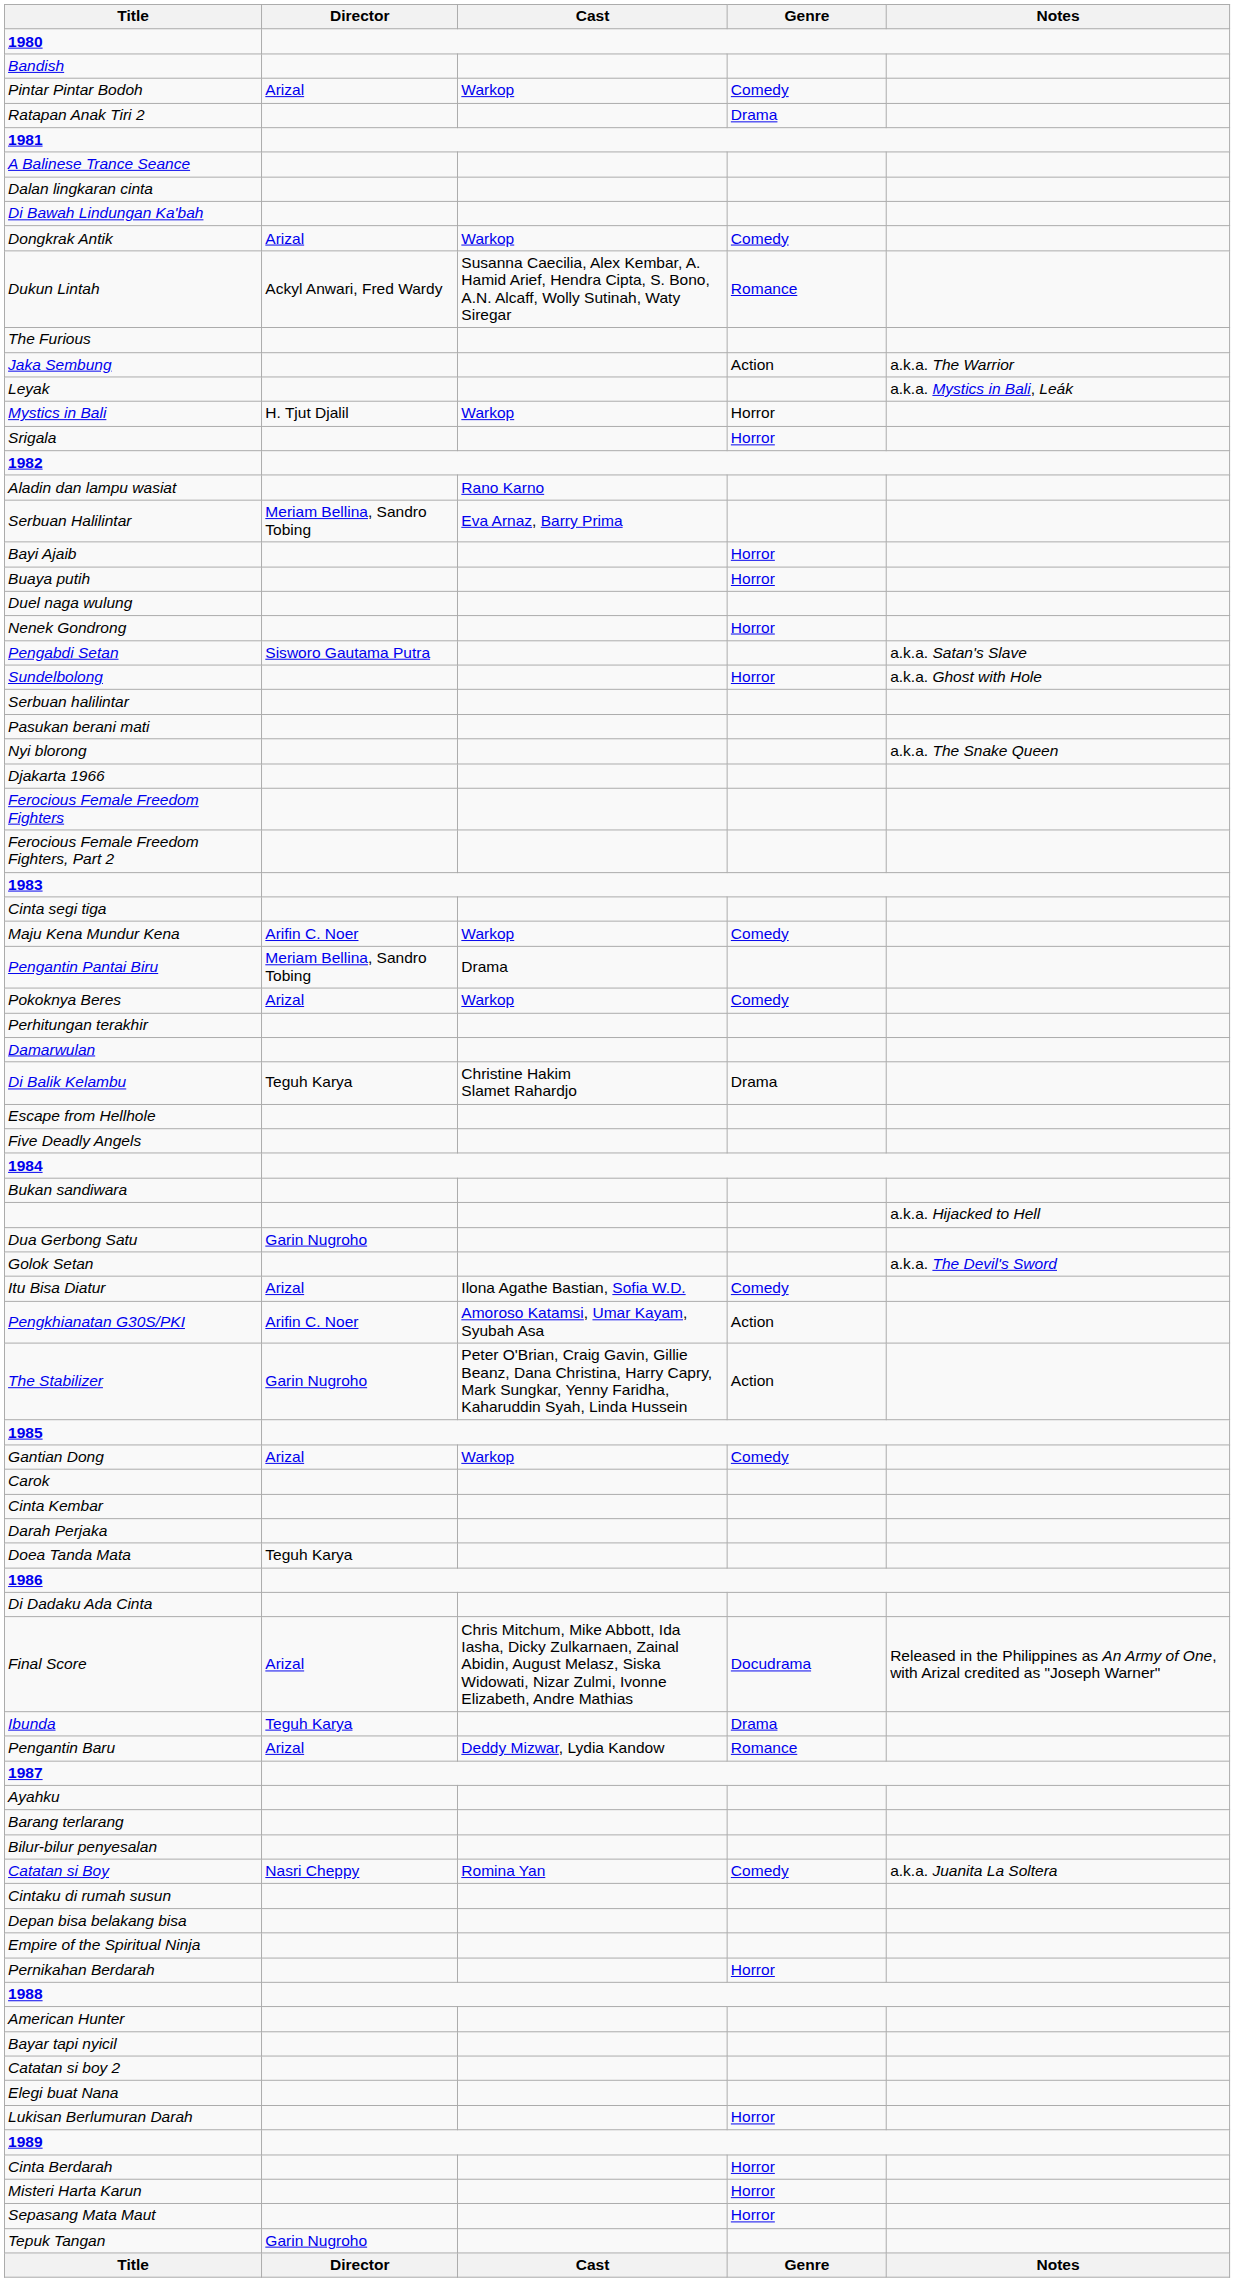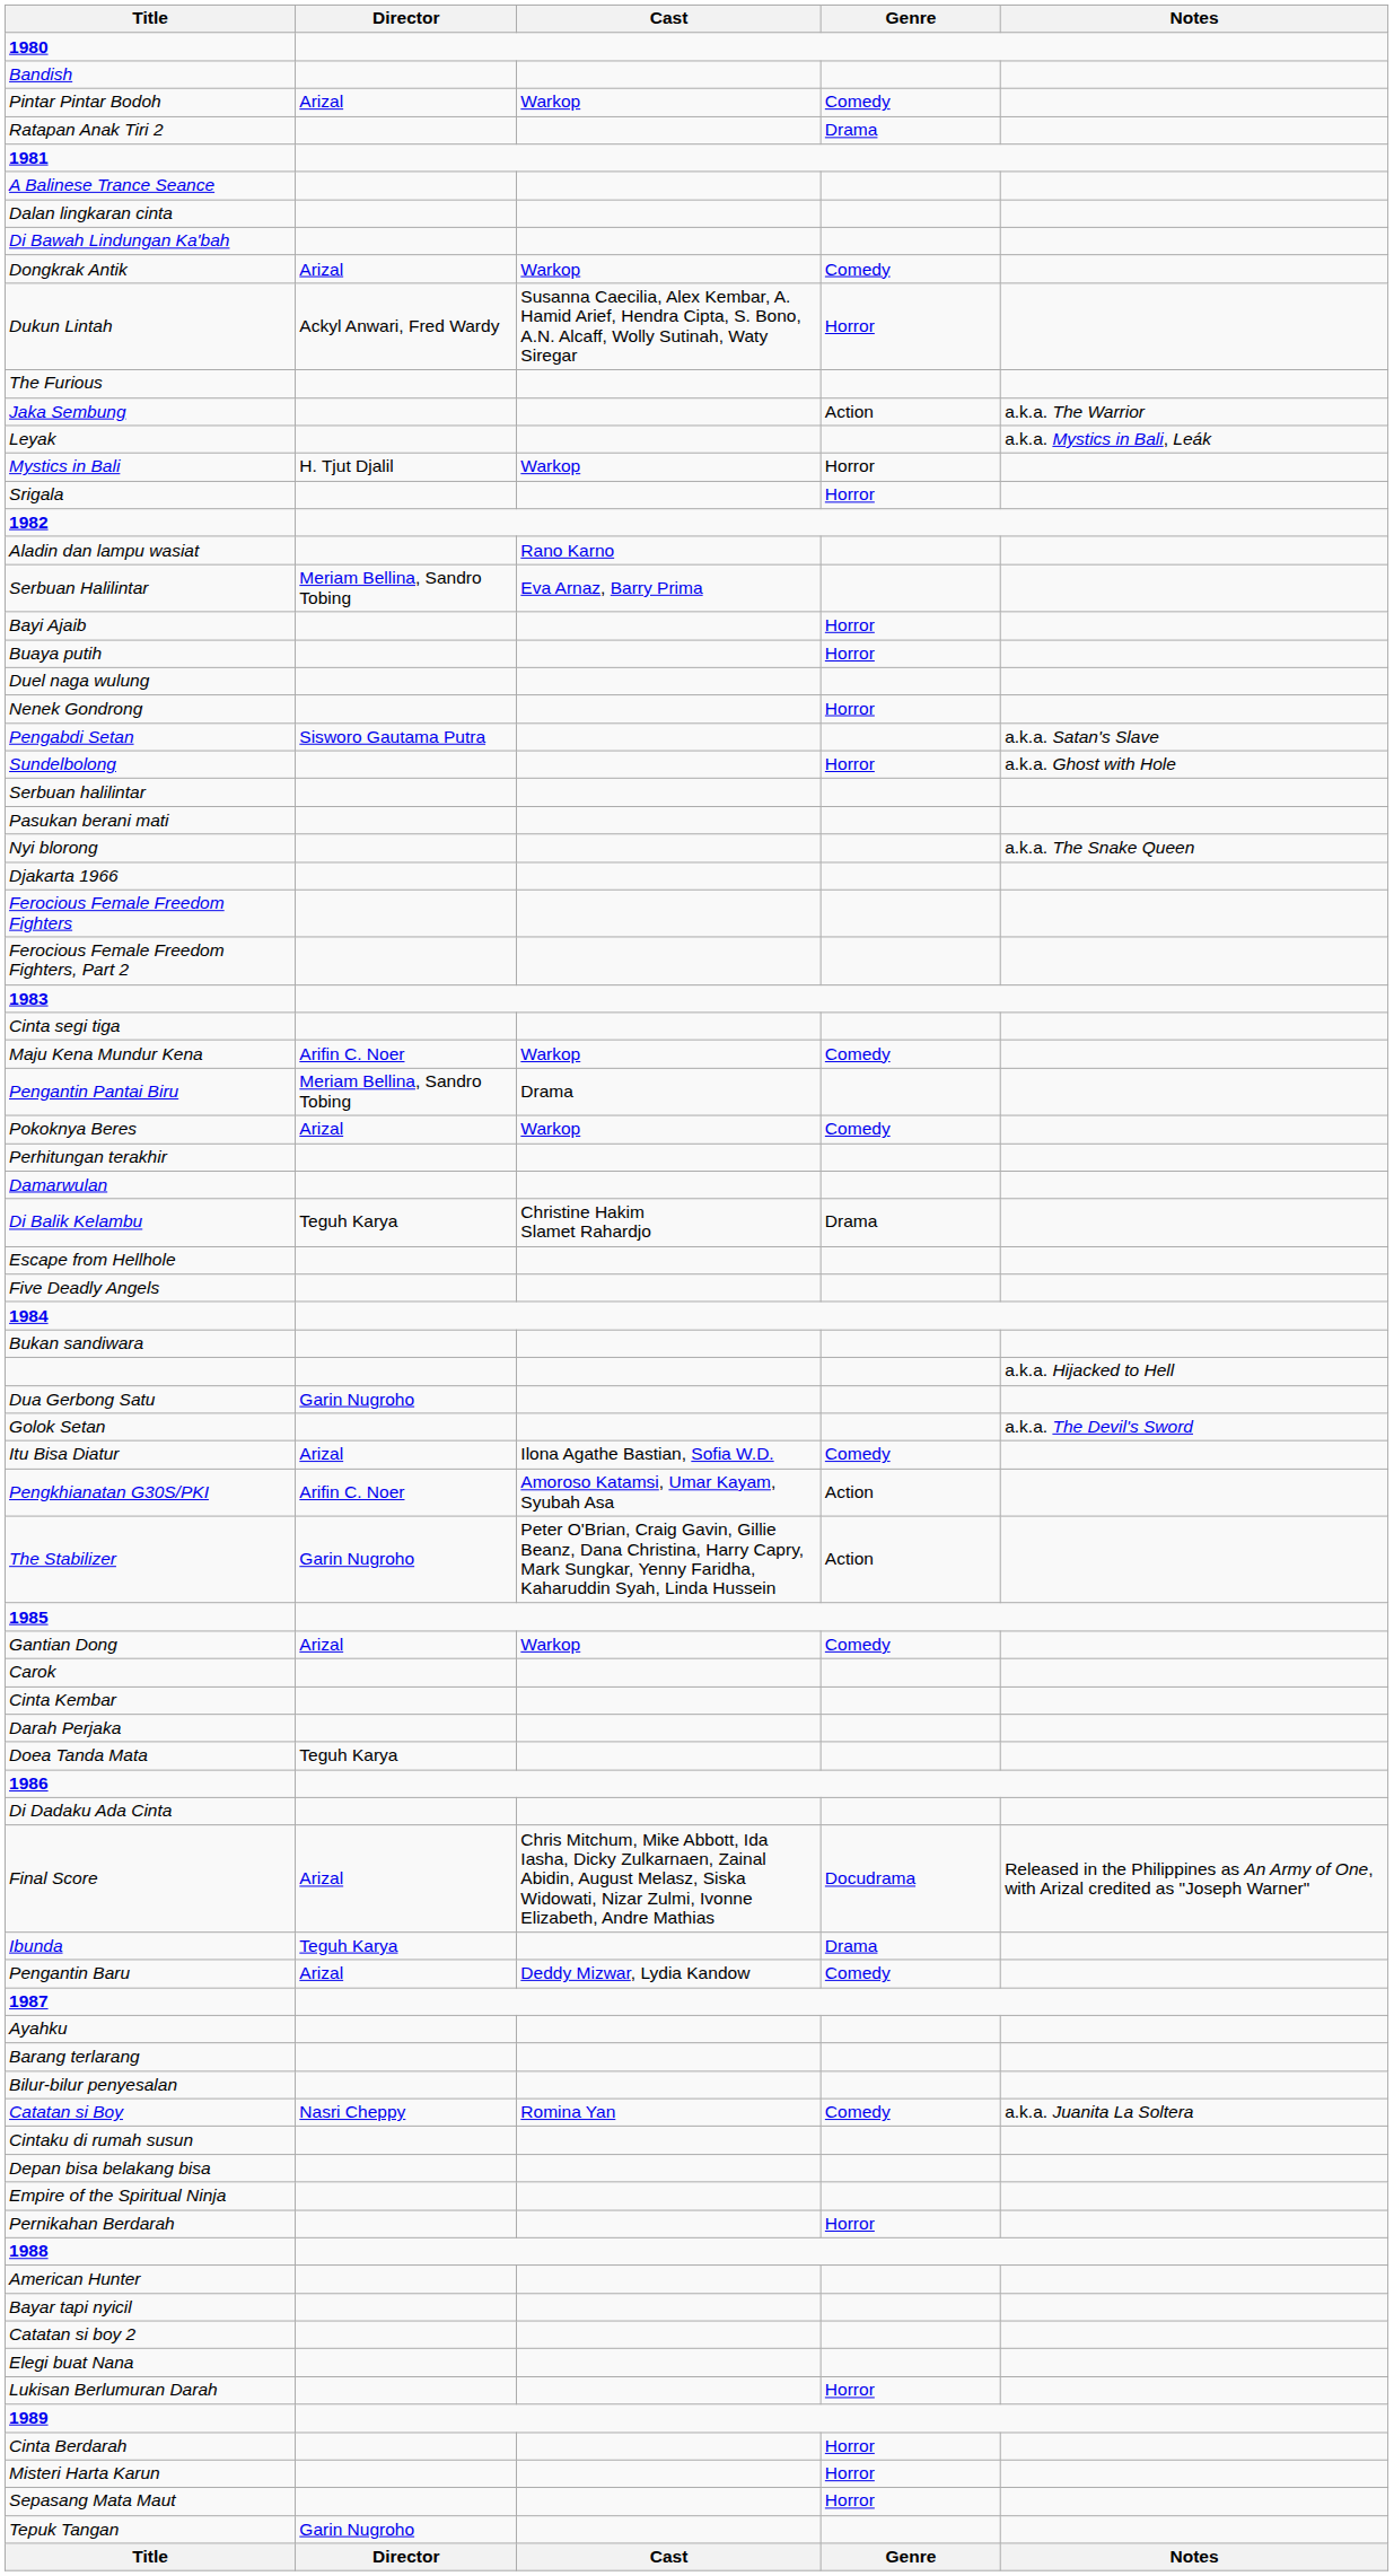 <table class="wikitable" style="width:100%;">
 <tr>
 <th style="width:21%;">Title</th>
 <th style="width:16%;">Director</th>
 <th style="width:22%;">Cast</th>
 <th style="width:13%;">Genre</th>
 <th style="width:28%;">Notes</th>
 </tr>
 <tr>
 <td><strong><a href='#'>1980</a></strong></td>
 </tr>
 <tr>
 <td><em><a href='#'>Bandish</a></em></td>
 <td></td>
 <td></td>
 <td></td>
 <td></td>
 </tr>
 <tr>
 <td><em>Pintar Pintar Bodoh</em></td>
 <td><a href='#'>Arizal</a></td>
 <td><a href='#'>Warkop</a></td>
 <td><a href='#'>Comedy</a></td>
 <td></td>
 </tr>
 <tr>
 <td><em>Ratapan Anak Tiri 2</em></td>
 <td></td>
 <td></td>
 <td><a href='#'>Drama</a></td>
 <td></td>
 </tr>
 <tr>
 <td><strong><a href='#'>1981</a></strong></td>
 </tr>
 <tr>
 <td><em><a href='#'>A Balinese Trance Seance</a></em></td>
 <td></td>
 <td></td>
 <td></td>
 <td></td>
 </tr>
 <tr>
 <td><em>Dalan lingkaran cinta</em></td>
 <td></td>
 <td></td>
 <td></td>
 <td></td>
 </tr>
 <tr>
 <td><em><a href='#'>Di Bawah Lindungan Ka'bah</a></em></td>
 <td></td>
 <td></td>
 <td></td>
 <td></td>
 </tr>
 <tr>
 <td><em>Dongkrak Antik</em></td>
 <td><a href='#'>Arizal</a></td>
 <td><a href='#'>Warkop</a></td>
 <td><a href='#'>Comedy</a></td>
 <td></td>
 </tr>
 <tr>
 <td><em>Dukun Lintah</em></td>
 <td>Ackyl Anwari, Fred Wardy</td>
 <td>Susanna Caecilia, Alex Kembar, A. Hamid Arief, Hendra Cipta, S. Bono, A.N. Alcaff, Wolly Sutinah, Waty Siregar</td>
-<td><a href='#'>Romance</a></td>
+<td><a href='#'>Horror</a></td>
 <td></td>
 </tr>
 <tr>
 <td><em>The Furious</em></td>
 <td></td>
 <td></td>
 <td></td>
 <td></td>
 </tr>
 <tr>
 <td><em><a href='#'>Jaka Sembung</a></em></td>
 <td></td>
 <td></td>
 <td>Action</td>
 <td>a.k.a. <em>The Warrior</em></td>
 </tr>
 <tr>
 <td><em>Leyak</em></td>
 <td></td>
 <td></td>
 <td></td>
 <td>a.k.a. <em><a href='#'>Mystics in Bali</a></em>, <em>Leák</em></td>
 </tr>
 <tr>
 <td><em><a href='#'>Mystics in Bali</a></em></td>
 <td>H. Tjut Djalil</td>
 <td><a href='#'>Warkop</a></td>
 <td>Horror</td>
 <td></td>
 </tr>
 <tr>
 <td><em>Srigala</em></td>
 <td></td>
 <td></td>
 <td><a href='#'>Horror</a></td>
 <td></td>
 </tr>
 <tr>
 <td><strong><a href='#'>1982</a></strong></td>
 </tr>
 <tr>
 <td><em>Aladin dan lampu wasiat</em></td>
 <td></td>
 <td><a href='#'>Rano Karno</a></td>
 <td></td>
 <td></td>
 </tr>
 <tr>
 <td><em>Serbuan Halilintar</em></td>
 <td><a href='#'>Meriam Bellina</a>, Sandro Tobing</td>
 <td><a href='#'>Eva Arnaz</a>, <a href='#'>Barry Prima</a></td>
 <td></td>
 <td></td>
 </tr>
 <tr>
 <td><em>Bayi Ajaib</em></td>
 <td></td>
 <td></td>
 <td><a href='#'>Horror</a></td>
 <td></td>
 </tr>
 <tr>
 <td><em>Buaya putih</em></td>
 <td></td>
 <td></td>
 <td><a href='#'>Horror</a></td>
 <td></td>
 </tr>
 <tr>
 <td><em>Duel naga wulung</em></td>
 <td></td>
 <td></td>
 <td></td>
 <td></td>
 </tr>
 <tr>
 <td><em>Nenek Gondrong</em></td>
 <td></td>
 <td></td>
 <td><a href='#'>Horror</a></td>
 <td></td>
 </tr>
 <tr>
 <td><em><a href='#'>Pengabdi Setan</a></em></td>
 <td><a href='#'>Sisworo Gautama Putra</a></td>
 <td></td>
 <td></td>
 <td>a.k.a. <em>Satan's Slave</em></td>
 </tr>
 <tr>
 <td><em><a href='#'>Sundelbolong</a></em></td>
 <td></td>
 <td></td>
 <td><a href='#'>Horror</a></td>
 <td>a.k.a. <em>Ghost with Hole</em></td>
 </tr>
 <tr>
 <td><em>Serbuan halilintar</em></td>
 <td></td>
 <td></td>
 <td></td>
 <td></td>
 </tr>
 <tr>
 <td><em>Pasukan berani mati</em></td>
 <td></td>
 <td></td>
 <td></td>
 <td></td>
 </tr>
 <tr>
 <td><em>Nyi blorong</em></td>
 <td></td>
 <td></td>
 <td></td>
 <td>a.k.a. <em>The Snake Queen</em></td>
 </tr>
 <tr>
 <td><em>Djakarta 1966</em></td>
 <td></td>
 <td></td>
 <td></td>
 <td></td>
 </tr>
 <tr>
 <td><em><a href='#'>Ferocious Female Freedom Fighters</a></em></td>
 <td></td>
 <td></td>
 <td></td>
 <td></td>
 </tr>
 <tr>
 <td><em>Ferocious Female Freedom Fighters, Part 2</em></td>
 <td></td>
 <td></td>
 <td></td>
 <td></td>
 </tr>
 <tr>
 <td><strong><a href='#'>1983</a></strong></td>
 </tr>
 <tr>
 <td><em>Cinta segi tiga</em></td>
 <td></td>
 <td></td>
 <td></td>
 <td></td>
 </tr>
 <tr>
 <td><em>Maju Kena Mundur Kena</em></td>
 <td><a href='#'>Arifin C. Noer</a></td>
 <td><a href='#'>Warkop</a></td>
 <td><a href='#'>Comedy</a></td>
 <td></td>
 </tr>
 <tr>
 <td><em><a href='#'>Pengantin Pantai Biru</a></em></td>
 <td><a href='#'>Meriam Bellina</a>, Sandro Tobing</td>
 <td>Drama</td>
 <td></td>
 <td></td>
 </tr>
 <tr>
 <td><em>Pokoknya Beres</em></td>
 <td><a href='#'>Arizal</a></td>
 <td><a href='#'>Warkop</a></td>
 <td><a href='#'>Comedy</a></td>
 <td></td>
 </tr>
 <tr>
 <td><em>Perhitungan terakhir</em></td>
 <td></td>
 <td></td>
 <td></td>
 <td></td>
 </tr>
 <tr>
 <td><em><a href='#'>Damarwulan</a></em></td>
 <td></td>
 <td></td>
 <td></td>
 <td></td>
 </tr>
 <tr>
 <td><em><a href='#'>Di Balik Kelambu</a></em></td>
 <td>Teguh Karya</td>
 <td>Christine Hakim<br>Slamet Rahardjo</td>
 <td>Drama</td>
 <td></td>
 </tr>
 <tr>
 <td><em>Escape from Hellhole</em></td>
 <td></td>
 <td></td>
 <td></td>
 <td></td>
 </tr>
 <tr>
 <td><em>Five Deadly Angels</em></td>
 <td></td>
 <td></td>
 <td></td>
 <td></td>
 </tr>
 <tr>
 <td><strong><a href='#'>1984</a></strong></td>
 </tr>
 <tr>
 <td><em>Bukan sandiwara</em></td>
 <td></td>
 <td></td>
 <td></td>
 <td></td>
 </tr>
 <tr>
 <td><em></em></td>
 <td></td>
 <td></td>
 <td></td>
 <td>a.k.a. <em>Hijacked to Hell</em></td>
 </tr>
 <tr>
 <td><em>Dua Gerbong Satu</em></td>
 <td><a href='#'>Garin Nugroho</a></td>
 <td></td>
 <td></td>
 <td></td>
 </tr>
 <tr>
 <td><em>Golok Setan</em></td>
 <td></td>
 <td></td>
 <td></td>
 <td>a.k.a. <em><a href='#'>The Devil's Sword</a></em></td>
 </tr>
 <tr>
 <td><em>Itu Bisa Diatur</em></td>
 <td><a href='#'>Arizal</a></td>
 <td>Ilona Agathe Bastian, <a href='#'>Sofia W.D.</a></td>
 <td><a href='#'>Comedy</a></td>
 <td></td>
 </tr>
 <tr>
 <td><em><a href='#'>Pengkhianatan G30S/PKI</a></em></td>
 <td><a href='#'>Arifin C. Noer</a></td>
 <td><a href='#'>Amoroso Katamsi</a>, <a href='#'>Umar Kayam</a>, Syubah Asa</td>
 <td>Action</td>
 <td></td>
 </tr>
 <tr>
 <td><em><a href='#'>The Stabilizer</a></em></td>
 <td><a href='#'>Garin Nugroho</a></td>
 <td>Peter O'Brian, Craig Gavin, Gillie Beanz, Dana Christina, Harry Capry, Mark Sungkar, Yenny Faridha, Kaharuddin Syah, Linda Hussein</td>
 <td>Action</td>
 <td></td>
 </tr>
 <tr>
 <td><strong><a href='#'>1985</a></strong></td>
 </tr>
 <tr>
 <td><em>Gantian Dong</em></td>
 <td><a href='#'>Arizal</a></td>
 <td><a href='#'>Warkop</a></td>
 <td><a href='#'>Comedy</a></td>
 <td></td>
 </tr>
 <tr>
 <td><em>Carok</em></td>
 <td></td>
 <td></td>
 <td></td>
 <td></td>
 </tr>
 <tr>
 <td><em>Cinta Kembar</em></td>
 <td></td>
 <td></td>
 <td></td>
 <td></td>
 </tr>
 <tr>
 <td><em>Darah Perjaka</em></td>
 <td></td>
 <td></td>
 <td></td>
 <td></td>
 </tr>
 <tr>
 <td><em>Doea Tanda Mata</em></td>
 <td>Teguh Karya</td>
 <td></td>
 <td></td>
 <td></td>
 </tr>
 <tr>
 <td><strong><a href='#'>1986</a></strong></td>
 </tr>
 <tr>
 <td><em>Di Dadaku Ada Cinta</em></td>
 <td></td>
 <td></td>
 <td></td>
 <td></td>
 </tr>
 <tr>
 <td><em>Final Score</em></td>
 <td><a href='#'>Arizal</a></td>
 <td>Chris Mitchum, Mike Abbott, Ida Iasha, Dicky Zulkarnaen, Zainal Abidin, August Melasz, Siska Widowati, Nizar Zulmi, Ivonne Elizabeth, Andre Mathias</td>
 <td><a href='#'>Docudrama</a></td>
 <td>Released in the Philippines as <em>An Army of One</em>, with Arizal credited as "Joseph Warner"</td>
 </tr>
 <tr>
 <td><em><a href='#'>Ibunda</a></em></td>
 <td><a href='#'>Teguh Karya</a></td>
 <td></td>
 <td><a href='#'>Drama</a></td>
 <td></td>
 </tr>
 <tr>
 <td><em>Pengantin Baru</em></td>
 <td><a href='#'>Arizal</a></td>
 <td><a href='#'>Deddy Mizwar</a>, Lydia Kandow</td>
-<td><a href='#'>Romance</a></td>
+<td><a href='#'>Comedy</a></td>
 <td></td>
 </tr>
 <tr>
 <td><strong><a href='#'>1987</a></strong></td>
 </tr>
 <tr>
 <td><em>Ayahku</em></td>
 <td></td>
 <td></td>
 <td></td>
 <td></td>
 </tr>
 <tr>
 <td><em>Barang terlarang</em></td>
 <td></td>
 <td></td>
 <td></td>
 <td></td>
 </tr>
 <tr>
 <td><em>Bilur-bilur penyesalan</em></td>
 <td></td>
 <td></td>
 <td></td>
 <td></td>
 </tr>
 <tr>
 <td><em><a href='#'>Catatan si Boy</a></em></td>
 <td><a href='#'>Nasri Cheppy</a></td>
 <td><a href='#'>Romina Yan</a></td>
 <td><a href='#'>Comedy</a></td>
 <td>a.k.a. <em>Juanita La Soltera</em></td>
 </tr>
 <tr>
 <td><em>Cintaku di rumah susun</em></td>
 <td></td>
 <td></td>
 <td></td>
 <td></td>
 </tr>
 <tr>
 <td><em>Depan bisa belakang bisa</em></td>
 <td></td>
 <td></td>
 <td></td>
 <td></td>
 </tr>
 <tr>
 <td><em>Empire of the Spiritual Ninja</em></td>
 <td></td>
 <td></td>
 <td></td>
 <td></td>
 </tr>
 <tr>
 <td><em>Pernikahan Berdarah</em></td>
 <td></td>
 <td></td>
 <td><a href='#'>Horror</a></td>
 <td></td>
 </tr>
 <tr>
 <td><strong><a href='#'>1988</a></strong></td>
 </tr>
 <tr>
 <td><em>American Hunter</em></td>
 <td></td>
 <td></td>
 <td></td>
 <td></td>
 </tr>
 <tr>
 <td><em>Bayar tapi nyicil</em></td>
 <td></td>
 <td></td>
 <td></td>
 <td></td>
 </tr>
 <tr>
 <td><em>Catatan si boy 2</em></td>
 <td></td>
 <td></td>
 <td></td>
 <td></td>
 </tr>
 <tr>
 <td><em>Elegi buat Nana</em></td>
 <td></td>
 <td></td>
 <td></td>
 <td></td>
 </tr>
 <tr>
 <td><em>Lukisan Berlumuran Darah</em></td>
 <td></td>
 <td></td>
 <td><a href='#'>Horror</a></td>
 <td></td>
 </tr>
 <tr>
 <td><strong><a href='#'>1989</a></strong></td>
 </tr>
 <tr>
 <td><em>Cinta Berdarah</em></td>
 <td></td>
 <td></td>
 <td><a href='#'>Horror</a></td>
 <td></td>
 </tr>
 <tr>
 <td><em>Misteri Harta Karun</em></td>
 <td></td>
 <td></td>
 <td><a href='#'>Horror</a></td>
 <td></td>
 </tr>
 <tr>
 <td><em>Sepasang Mata Maut</em></td>
 <td></td>
 <td></td>
 <td><a href='#'>Horror</a></td>
 <td></td>
 </tr>
 <tr>
 <td><em>Tepuk Tangan</em></td>
 <td><a href='#'>Garin Nugroho</a></td>
 <td></td>
 <td></td>
 <td></td>
 </tr>
 <tr>
 <th style="width:21%;">Title</th>
 <th style="width:16%;">Director</th>
 <th style="width:22%;">Cast</th>
 <th style="width:13%;">Genre</th>
 <th style="width:28%;">Notes</th>
 </tr>
 </table>
